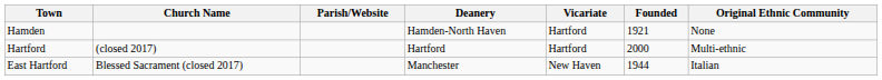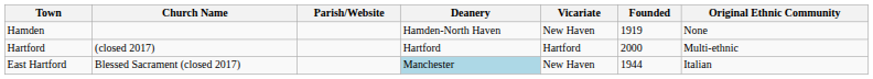 <table class="wikitable sortable" style="width:100%; ">
 <tr>
 <th>Town</th>
 <th>Church Name</th>
 <th>Parish/Website</th>
 <th>Deanery</th>
 <th>Vicariate</th>
 <th>Founded</th>
 <th>Original Ethnic Community</th>
 </tr>
 <tr>
 <td>Hamden</td>
 <td></td>
 <td></td>
 <td>Hamden-North Haven</td>
-<td>Hartford</td>
-<td>1921</td>
+<td>New Haven</td>
+<td>1919</td>
 <td>None</td>
 </tr>
 <tr valign="top">
 <td>Hartford</td>
 <td> (closed 2017)</td>
 <td></td>
 <td>Hartford</td>
 <td>Hartford</td>
 <td>2000</td>
 <td>Multi-ethnic</td>
 </tr>
 <tr>
 <td>East Hartford</td>
 <td>Blessed Sacrament (closed 2017)</td>
 <td></td>
-<td>Manchester</td>
+<td style="background: lightblue;">Manchester</td>
 <td>New Haven</td>
 <td>1944</td>
 <td>Italian</td>
 </tr>
 </table>
